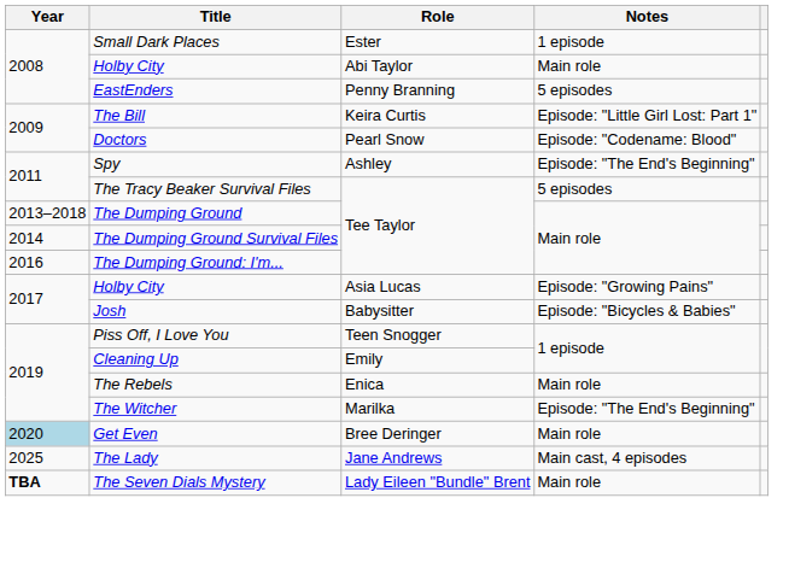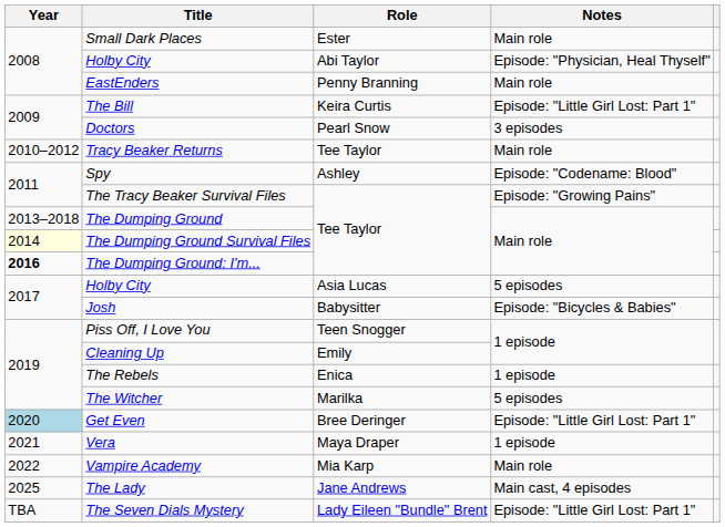 <table class="wikitable">
 <tr>
 <th>Year</th>
 <th>Title</th>
 <th>Role</th>
 <th>Notes</th>
 <th></th>
 </tr>
 <tr>
 <td rowspan="3">2008</td>
 <td><em>Small Dark Places</em></td>
 <td>Ester</td>
-<td>1 episode</td>
+<td>Main role</td>
 <td></td>
 </tr>
 <tr>
 <td><em><a href='#'>Holby City</a></em></td>
 <td>Abi Taylor</td>
-<td>Main role</td>
+<td>Episode: "Physician, Heal Thyself"</td>
 <td></td>
 </tr>
 <tr>
 <td><em><a href='#'>EastEnders</a></em></td>
 <td>Penny Branning</td>
-<td>5 episodes</td>
+<td>Main role</td>
 <td></td>
 </tr>
 <tr>
 <td rowspan="2">2009</td>
 <td><em><a href='#'>The Bill</a></em></td>
 <td>Keira Curtis</td>
 <td>Episode: "Little Girl Lost: Part 1"</td>
 <td></td>
 </tr>
 <tr>
 <td><em><a href='#'>Doctors</a></em></td>
 <td>Pearl Snow</td>
-<td>Episode: "Codename: Blood"</td>
+<td>3 episodes</td>
+<td></td>
+</tr>
+<tr>
+<td>2010–2012</td>
+<td><em><a href='#'>Tracy Beaker Returns</a></em></td>
+<td>Tee Taylor</td>
+<td>Main role</td>
 <td></td>
 </tr>
 <tr>
 <td rowspan="2">2011</td>
 <td><em>Spy</em></td>
 <td>Ashley</td>
-<td>Episode: "The End's Beginning"</td>
+<td>Episode: "Codename: Blood"</td>
 <td></td>
 </tr>
 <tr>
 <td><em>The Tracy Beaker Survival Files</em></td>
 <td rowspan="4">Tee Taylor</td>
-<td>5 episodes</td>
+<td>Episode: "Growing Pains"</td>
 <td></td>
 </tr>
 <tr>
 <td>2013–2018</td>
 <td><em><a href='#'>The Dumping Ground</a></em></td>
 <td rowspan="3">Main role</td>
 <td></td>
 </tr>
 <tr>
-<td>2014</td>
+<td style="background: lightyellow;">2014</td>
 <td><em><a href='#'>The Dumping Ground Survival Files</a></em></td>
 <td></td>
 </tr>
 <tr>
-<td>2016</td>
+<td><strong>2016</strong></td>
 <td><em><a href='#'>The Dumping Ground: I'm...</a></em></td>
 <td></td>
 </tr>
 <tr>
 <td rowspan="2">2017</td>
 <td><em><a href='#'>Holby City</a></em></td>
 <td>Asia Lucas</td>
-<td>Episode: "Growing Pains"</td>
+<td>5 episodes</td>
 <td></td>
 </tr>
 <tr>
 <td><em><a href='#'>Josh</a></em></td>
 <td>Babysitter</td>
 <td>Episode: "Bicycles & Babies"</td>
 <td></td>
 </tr>
 <tr>
 <td rowspan="4">2019</td>
 <td><em>Piss Off, I Love You</em></td>
 <td>Teen Snogger</td>
 <td rowspan="2">1 episode</td>
 <td rowspan="2"></td>
 </tr>
 <tr>
 <td><em><a href='#'>Cleaning Up</a></em></td>
 <td>Emily</td>
 </tr>
 <tr>
 <td><em>The Rebels</em></td>
 <td>Enica</td>
-<td>Main role</td>
+<td>1 episode</td>
 <td></td>
 </tr>
 <tr>
 <td><em><a href='#'>The Witcher</a></em></td>
 <td>Marilka</td>
-<td>Episode: "The End's Beginning"</td>
+<td>5 episodes</td>
 <td></td>
 </tr>
 <tr>
 <td style="background: lightblue;">2020</td>
 <td><em><a href='#'>Get Even</a></em></td>
 <td>Bree Deringer</td>
+<td>Episode: "Little Girl Lost: Part 1"</td>
+<td></td>
+</tr>
+<tr>
+<td>2021</td>
+<td><em><a href='#'>Vera</a></em></td>
+<td>Maya Draper</td>
+<td>1 episode</td>
+<td></td>
+</tr>
+<tr>
+<td>2022</td>
+<td><em><a href='#'>Vampire Academy</a></em></td>
+<td>Mia Karp</td>
 <td>Main role</td>
 <td></td>
 </tr>
 <tr>
 <td>2025</td>
 <td><em><a href='#'>The Lady</a></em></td>
 <td><a href='#'>Jane Andrews</a></td>
 <td>Main cast, 4 episodes</td>
 </tr>
 <tr>
-<td><strong>TBA</strong></td>
+<td>TBA</td>
 <td><em><a href='#'>The Seven Dials Mystery</a></em></td>
 <td><a href='#'>Lady Eileen "Bundle" Brent</a></td>
-<td>Main role</td>
+<td>Episode: "Little Girl Lost: Part 1"</td>
 <td></td>
 </tr>
 </table>
